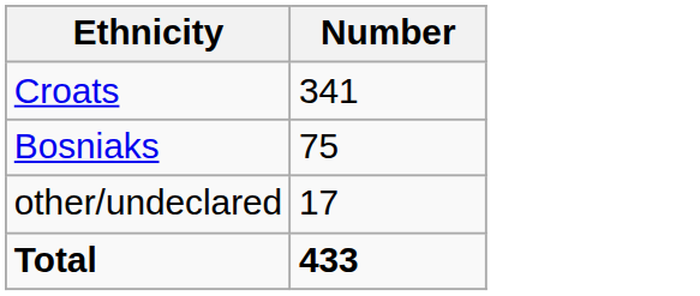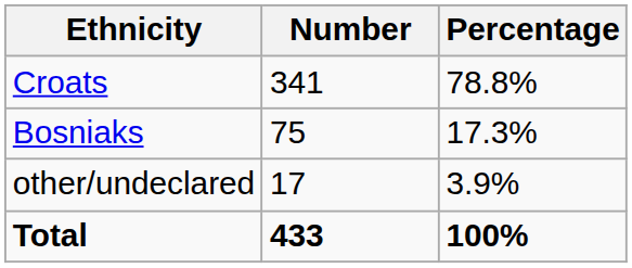 <table class="wikitable">
 <tr>
 <th width="100px">Ethnicity</th>
 <th width="80px">Number</th>
+<th width="80px">Percentage</th>
 </tr>
 <tr>
 <td><a href='#'>Croats</a></td>
 <td>341</td>
+<td>78.8%</td>
 </tr>
 <tr>
 <td><a href='#'>Bosniaks</a></td>
 <td>75</td>
+<td>17.3%</td>
 </tr>
 <tr>
 <td>other/undeclared</td>
 <td>17</td>
+<td>3.9%</td>
 </tr>
 <tr>
 <td><strong>Total</strong></td>
 <td><strong>433</strong></td>
+<td><strong>100%</strong></td>
 </tr>
 </table>
